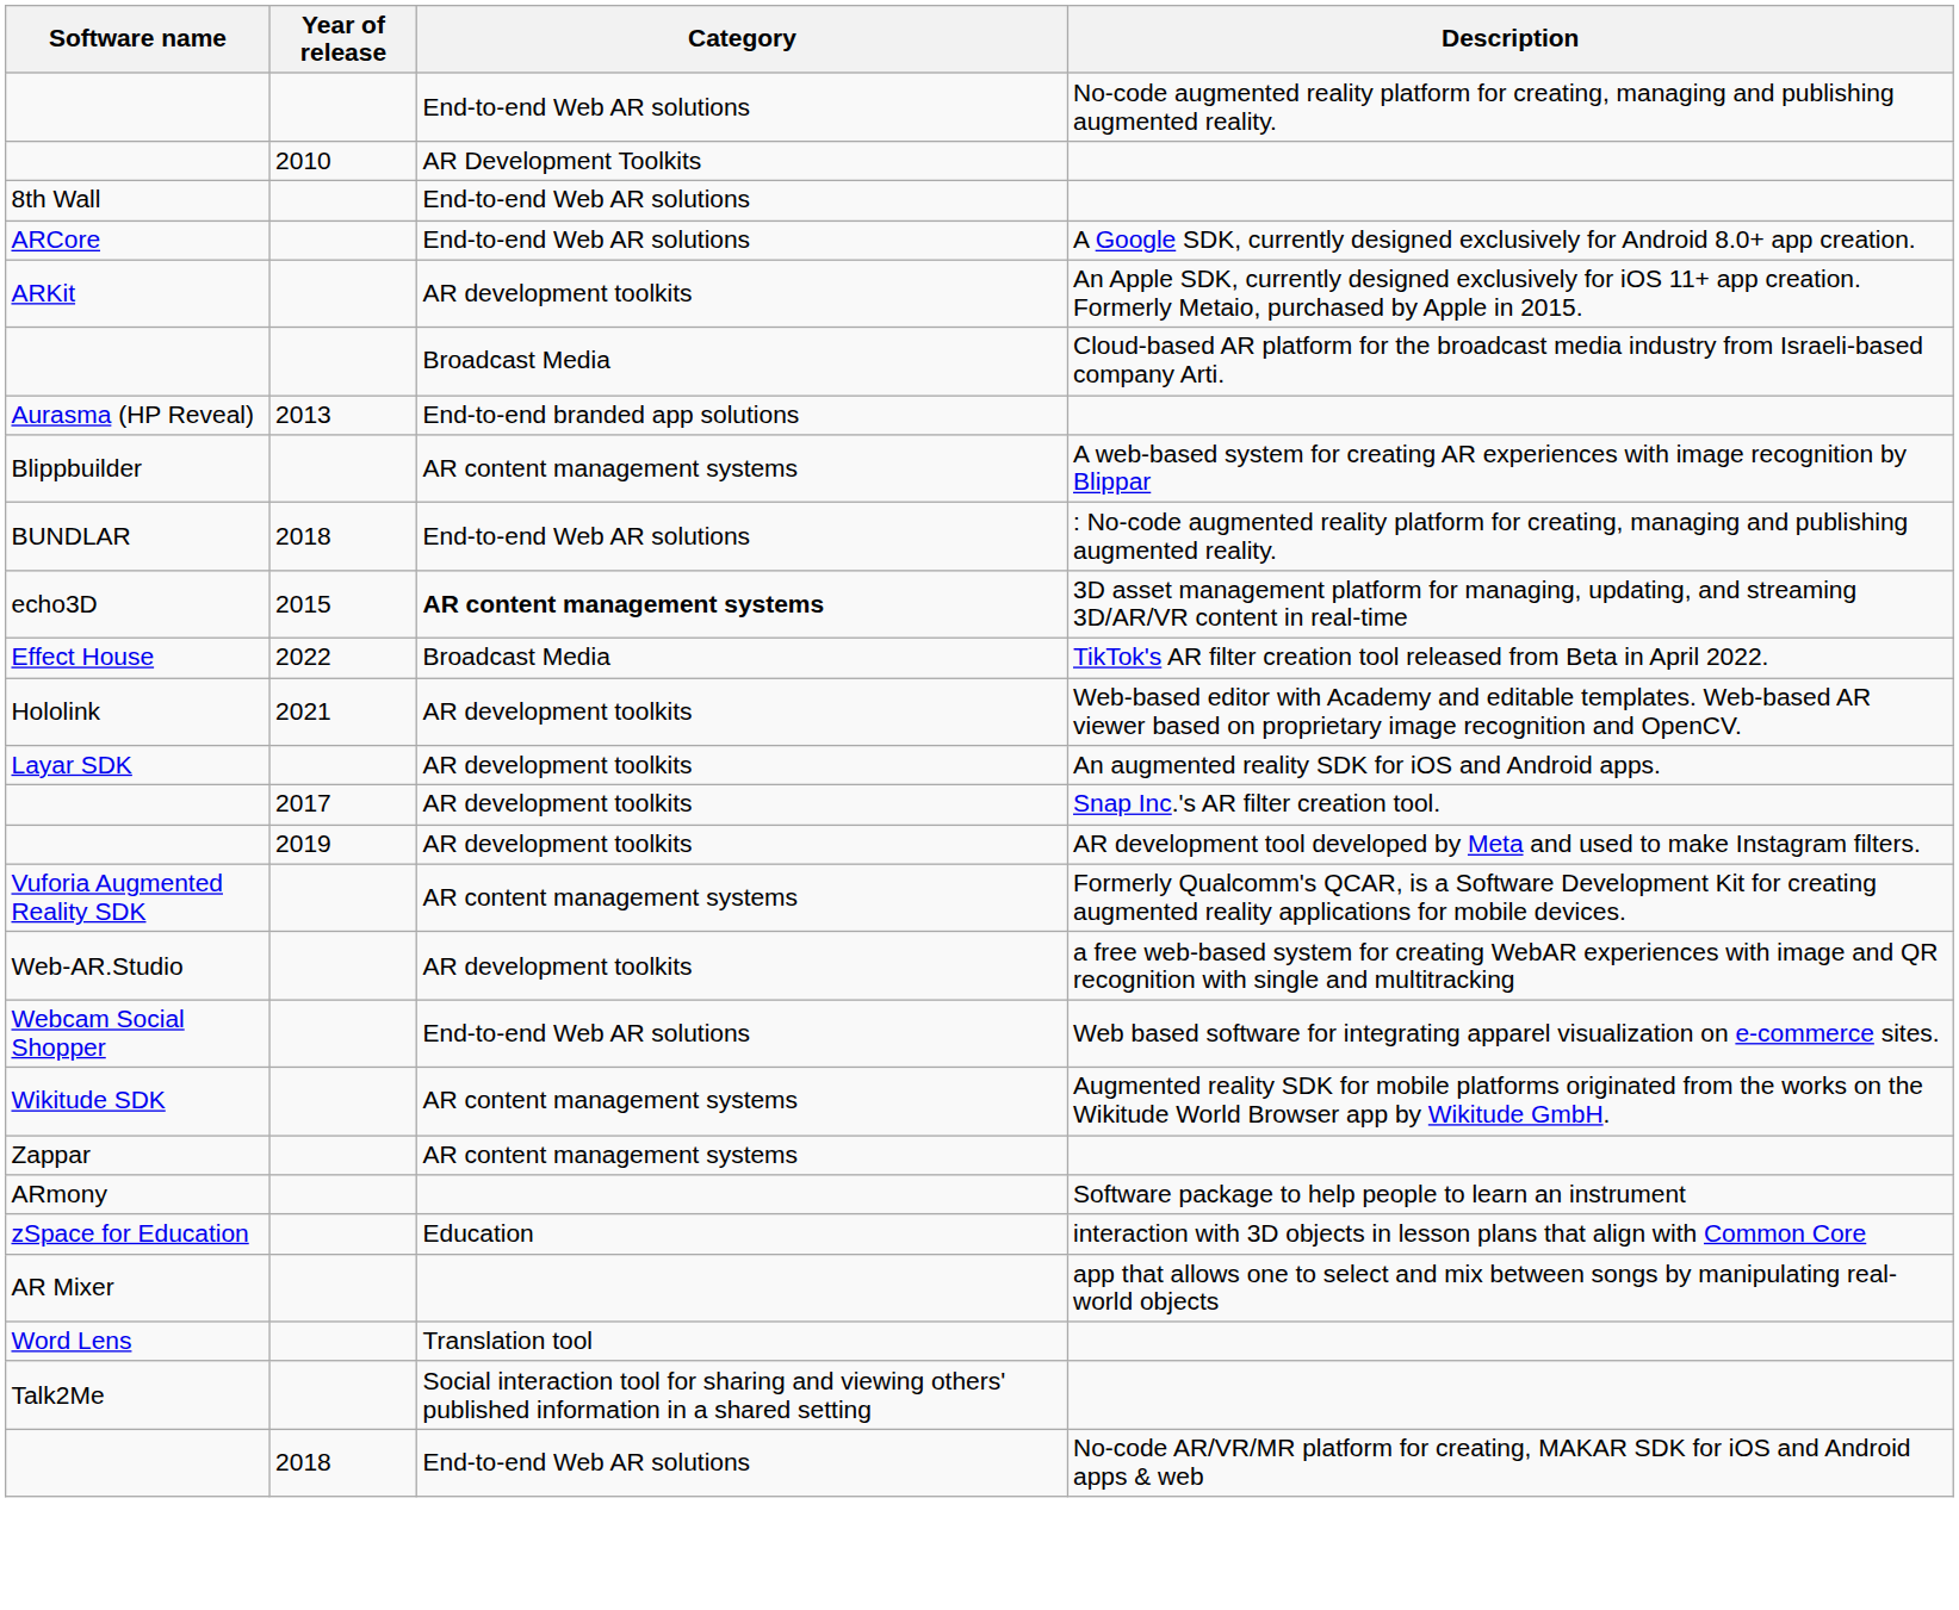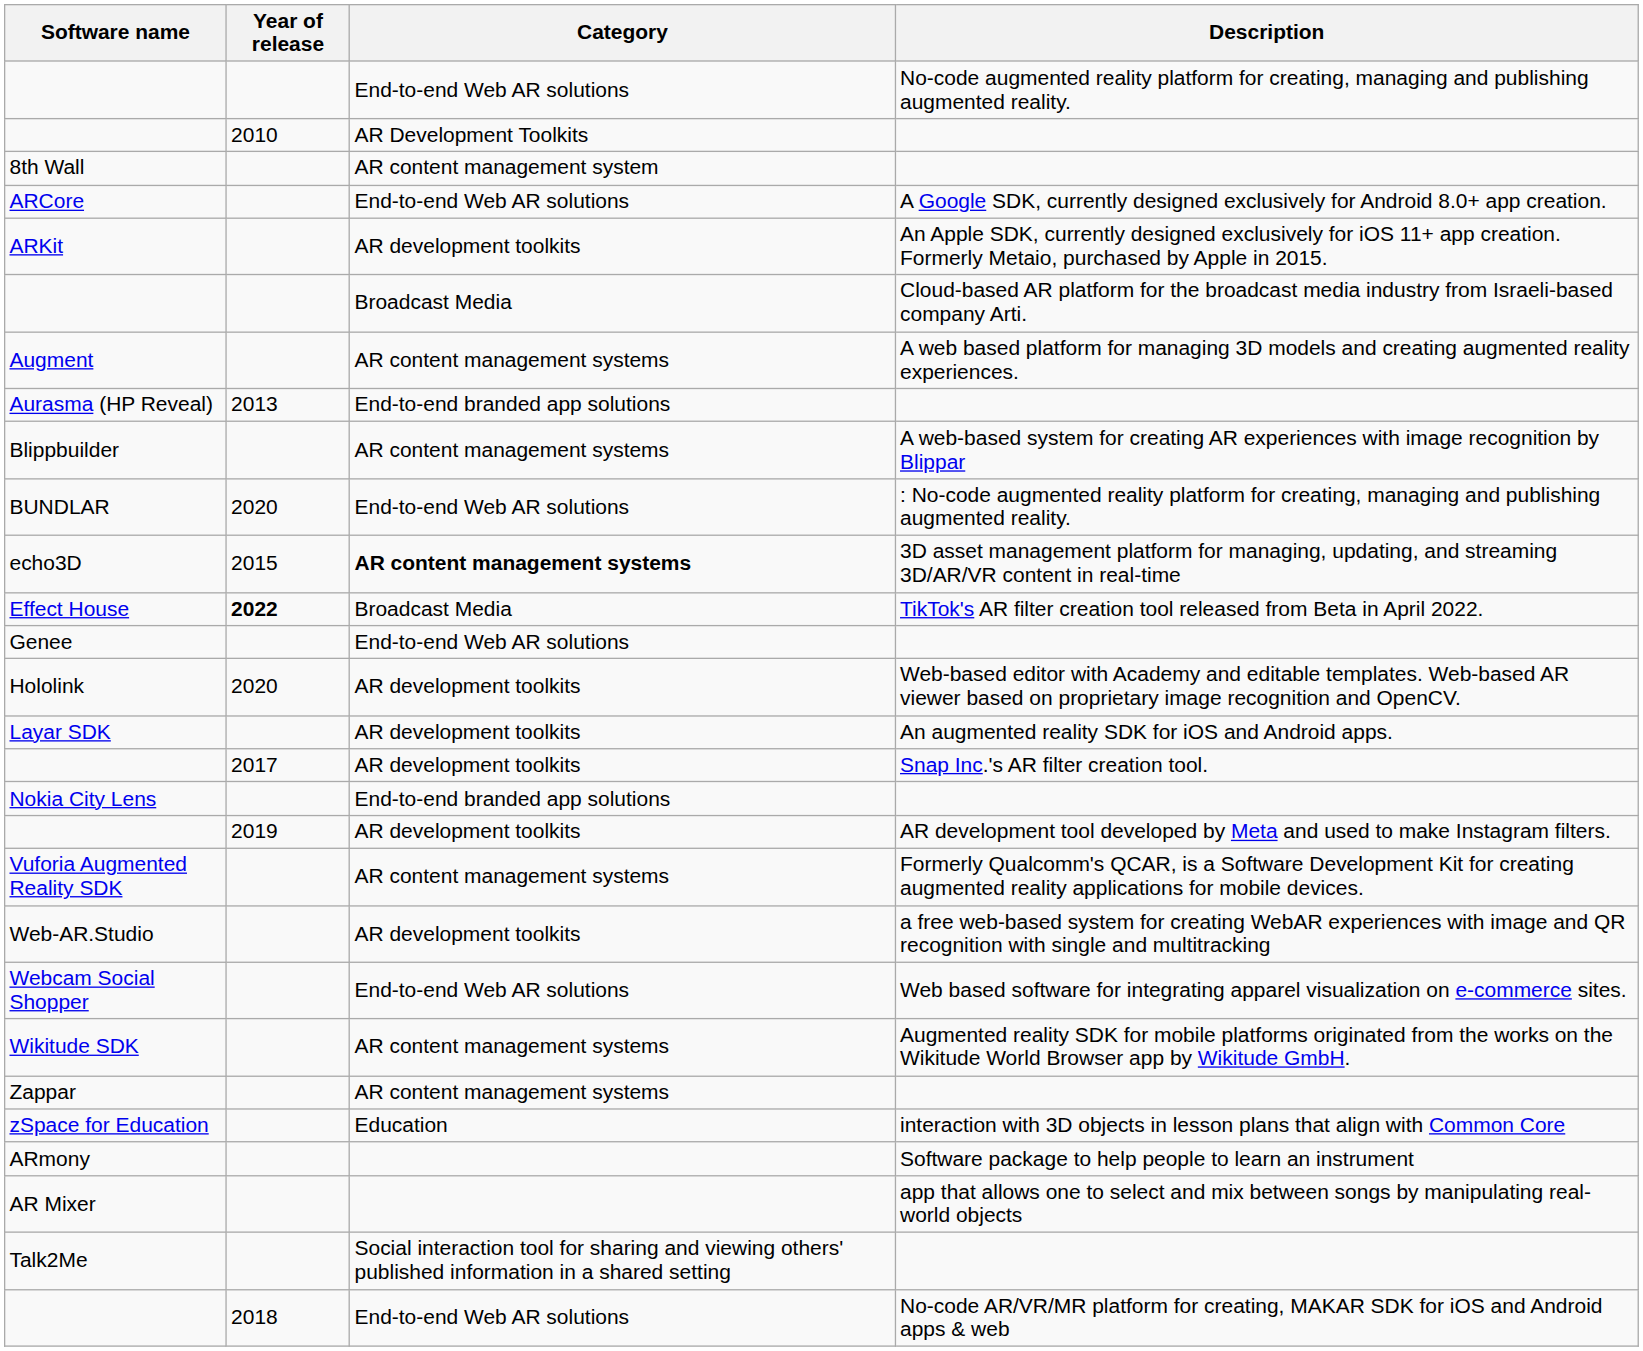 <table class="wikitable sortable">
 <tr>
 <th>Software name</th>
 <th>Year of release</th>
 <th>Category</th>
 <th>Description</th>
 </tr>
 <tr>
 <td></td>
 <td></td>
 <td>End-to-end Web AR solutions</td>
 <td>No-code augmented reality platform for creating, managing and publishing augmented reality.</td>
 </tr>
 <tr>
 <td></td>
 <td>2010</td>
 <td>AR Development Toolkits</td>
 </tr>
 <tr>
 <td>8th Wall</td>
 <td></td>
-<td>End-to-end Web AR solutions</td>
+<td>AR content management system</td>
 <td></td>
 </tr>
 <tr>
 <td><a href='#'>ARCore</a></td>
 <td></td>
 <td>End-to-end Web AR solutions</td>
 <td>A <a href='#'>Google</a> SDK, currently designed exclusively for Android 8.0+ app creation.</td>
 </tr>
 <tr>
 <td><a href='#'>ARKit</a></td>
 <td></td>
 <td>AR development toolkits</td>
 <td>An Apple SDK, currently designed exclusively for iOS 11+ app creation. Formerly Metaio, purchased by Apple in 2015.</td>
 </tr>
 <tr>
 <td></td>
 <td></td>
 <td>Broadcast Media</td>
 <td>Cloud-based AR platform for the broadcast media industry from Israeli-based company Arti.</td>
 </tr>
 <tr>
+<td><a href='#'>Augment</a></td>
+<td></td>
+<td>AR content management systems</td>
+<td>A web based platform for managing 3D models and creating augmented reality experiences.</td>
+</tr>
+<tr>
 <td><a href='#'>Aurasma</a> (HP Reveal)</td>
 <td>2013</td>
 <td>End-to-end branded app solutions</td>
 <td></td>
 </tr>
 <tr>
 <td>Blippbuilder</td>
 <td></td>
 <td>AR content management systems</td>
 <td>A web-based system for creating AR experiences with image recognition by <a href='#'>Blippar</a></td>
 </tr>
 <tr>
 <td>BUNDLAR</td>
-<td>2018</td>
+<td>2020</td>
 <td>End-to-end Web AR solutions</td>
 <td>: No-code augmented reality platform for creating, managing and publishing augmented reality.</td>
 </tr>
 <tr>
 <td>echo3D</td>
 <td>2015</td>
 <td><strong>AR content management systems</strong></td>
 <td>3D asset management platform for managing, updating, and streaming 3D/AR/VR content in real-time</td>
 </tr>
 <tr>
 <td><a href='#'>Effect House</a></td>
-<td>2022</td>
+<td><strong>2022</strong></td>
 <td>Broadcast Media</td>
 <td><a href='#'>TikTok's</a> AR filter creation tool released from Beta in April 2022.</td>
 </tr>
 <tr>
+<td>Genee</td>
+<td></td>
+<td>End-to-end Web AR solutions</td>
+<td></td>
+</tr>
+<tr>
 <td>Hololink </td>
-<td>2021</td>
+<td>2020</td>
 <td>AR development toolkits</td>
 <td>Web-based editor with Academy and editable templates. Web-based AR viewer based on proprietary image recognition and OpenCV.</td>
 </tr>
 <tr>
 <td><a href='#'>Layar SDK</a></td>
 <td></td>
 <td>AR development toolkits</td>
 <td>An augmented reality SDK for iOS and Android apps.</td>
 </tr>
 <tr>
 <td></td>
 <td>2017</td>
 <td>AR development toolkits</td>
 <td><a href='#'>Snap Inc</a>.'s AR filter creation tool.</td>
+</tr>
+<tr>
+<td><a href='#'>Nokia City Lens</a></td>
+<td></td>
+<td>End-to-end branded app solutions</td>
+<td></td>
 </tr>
 <tr>
 <td></td>
 <td>2019</td>
 <td>AR development toolkits</td>
 <td>AR development tool developed by <a href='#'>Meta</a> and used to make Instagram filters.</td>
 </tr>
 <tr>
 <td><a href='#'>Vuforia Augmented Reality SDK</a></td>
 <td></td>
 <td>AR content management systems</td>
 <td>Formerly Qualcomm's QCAR, is a Software Development Kit for creating augmented reality applications for mobile devices.</td>
 </tr>
 <tr>
 <td>Web-AR.Studio </td>
 <td></td>
 <td>AR development toolkits</td>
 <td>a free web-based system for creating WebAR experiences with image and QR recognition with single and multitracking</td>
 </tr>
 <tr>
 <td><a href='#'>Webcam Social Shopper</a></td>
 <td></td>
 <td>End-to-end Web AR solutions</td>
 <td>Web based software for integrating apparel visualization on <a href='#'>e-commerce</a> sites.</td>
 </tr>
 <tr>
 <td><a href='#'>Wikitude SDK</a></td>
 <td></td>
 <td>AR content management systems</td>
 <td>Augmented reality SDK for mobile platforms originated from the works on the Wikitude World Browser app by <a href='#'>Wikitude GmbH</a>.</td>
 </tr>
 <tr>
 <td>Zappar</td>
 <td></td>
 <td>AR content management systems</td>
 <td></td>
 </tr>
 <tr>
+<td><a href='#'>zSpace for Education</a></td>
+<td></td>
+<td>Education</td>
+<td>interaction with 3D objects in lesson plans that align with <a href='#'>Common Core</a></td>
+</tr>
+<tr>
 <td>ARmony</td>
 <td></td>
 <td></td>
 <td>Software package to help people to learn an instrument</td>
 </tr>
 <tr>
-<td><a href='#'>zSpace for Education</a></td>
-<td></td>
-<td>Education</td>
-<td>interaction with 3D objects in lesson plans that align with <a href='#'>Common Core</a></td>
-</tr>
-<tr>
 <td>AR Mixer</td>
 <td></td>
 <td></td>
 <td>app that allows one to select and mix between songs by manipulating real-world objects</td>
-</tr>
-<tr>
-<td><a href='#'>Word Lens</a></td>
-<td></td>
-<td>Translation tool</td>
-<td></td>
 </tr>
 <tr>
 <td>Talk2Me</td>
 <td></td>
 <td>Social interaction tool for sharing and viewing others' published information in a shared setting</td>
 <td></td>
 </tr>
 <tr>
 <td></td>
 <td>2018</td>
 <td>End-to-end Web AR solutions</td>
 <td>No-code AR/VR/MR platform for creating, MAKAR SDK for iOS and Android apps & web</td>
 </tr>
 </table>
